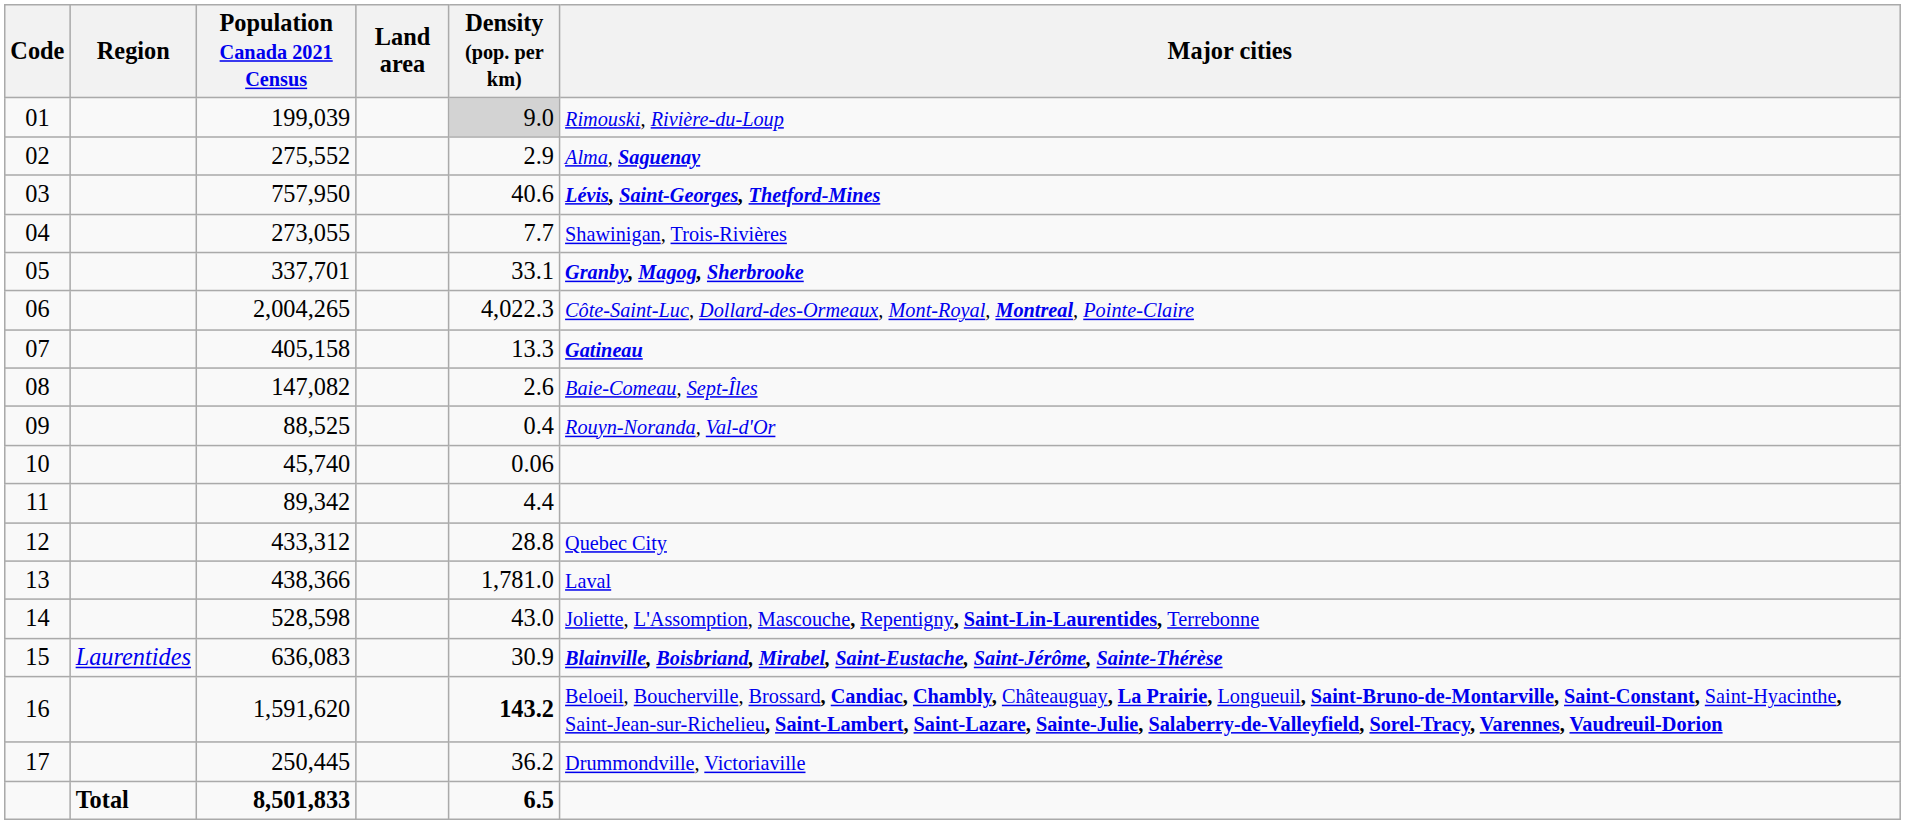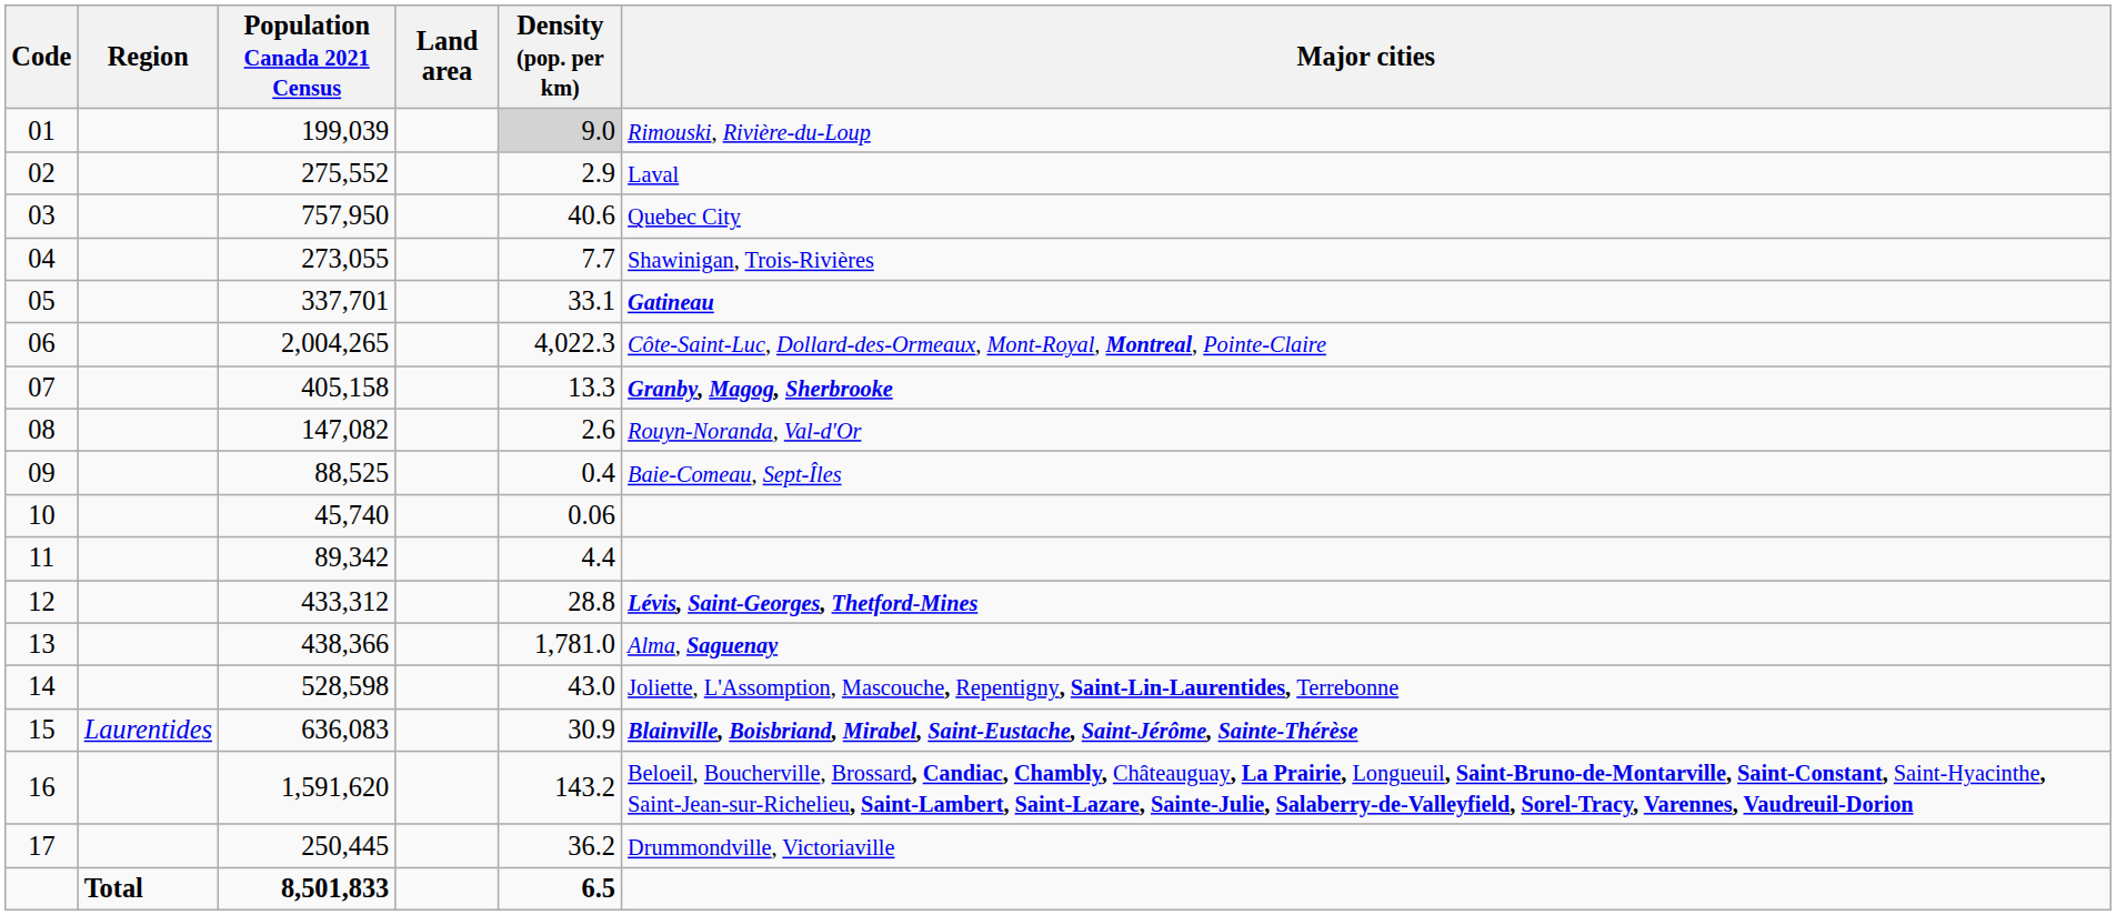 <table class="wikitable sortable"  style="text-align: right">
 <tr>
 <th align="center">Code</th>
 <th align="center">Region</th>
 <th align="center">Population<br><small><a href='#'>Canada 2021 Census</a></small></th>
 <th align="center" data-sort-type=number>Land area</th>
 <th align="center">Density<br><small>(pop. per km)</small></th>
 <th align="center">Major cities</th>
 </tr>
 <tr>
 <td align="center">01</td>
 <td align="left"></td>
 <td>199,039</td>
 <td></td>
 <td style="background: lightgrey;">9.0</td>
 <td align="left"><small><em><a href='#'>Rimouski</a></em>, <em><a href='#'>Rivière-du-Loup</a></em></small></td>
 </tr>
 <tr>
 <td align="center">02</td>
 <td align="left"></td>
 <td>275,552</td>
 <td></td>
 <td>2.9</td>
-<td align="left"><small><em><a href='#'>Alma</a>, <strong><a href='#'>Saguenay</a><strong><em></small></td>
+<td align="left"><small></em></strong><a href='#'>Laval</a><strong><em></small></td>
 </tr>
 <tr>
 <td align="center">03</td>
 <td align="left"></td>
 <td>757,950</td>
 <td></td>
 <td>40.6</td>
-<td align="left"><small><strong><em><a href='#'>Lévis</a><strong>, <a href='#'>Saint-Georges</a>, <a href='#'>Thetford-Mines</a><em></small></td>
+<td align="left"><small></em></strong><a href='#'>Quebec City</a><strong><em></small></td>
 </tr>
 <tr>
 <td align="center">04</td>
 <td align="left"></td>
 <td>273,055</td>
 <td></td>
 <td>7.7</td>
 <td align="left"><small></em><a href='#'>Shawinigan</a>, </strong><a href='#'>Trois-Rivières</a></em></strong></small></td>
 </tr>
 <tr>
 <td align="center">05</td>
 <td align="left"></td>
 <td>337,701</td>
 <td></td>
 <td>33.1</td>
-<td align="left"><small><strong><em><a href='#'>Granby</a><strong>, <a href='#'>Magog</a>, </strong><a href='#'>Sherbrooke</a></em></strong></small></td>
+<td align="left"><small><strong><em><a href='#'>Gatineau</a></em></strong></small></td>
 </tr>
 <tr>
 <td align="center">06</td>
 <td align="left"></td>
 <td>2,004,265</td>
 <td></td>
 <td>4,022.3</td>
 <td align="left"><small><em><a href='#'>Côte-Saint-Luc</a>, <a href='#'>Dollard-des-Ormeaux</a>, <a href='#'>Mont-Royal</a>, <strong><a href='#'>Montreal</a></strong>, <a href='#'>Pointe-Claire</a></em></small></td>
 </tr>
 <tr>
 <td align="center">07</td>
 <td align="left"></td>
 <td>405,158</td>
 <td></td>
 <td>13.3</td>
-<td align="left"><small><strong><em><a href='#'>Gatineau</a></em></strong></small></td>
+<td align="left"><small><strong><em><a href='#'>Granby</a><strong>, <a href='#'>Magog</a>, </strong><a href='#'>Sherbrooke</a></em></strong></small></td>
 </tr>
 <tr>
 <td align="center">08</td>
 <td align="left"></td>
 <td>147,082</td>
 <td></td>
 <td>2.6</td>
-<td align="left"><small><em><a href='#'>Baie-Comeau</a>, <a href='#'>Sept-Îles</a></em></small></td>
+<td align="left"><small><em><a href='#'>Rouyn-Noranda</a>, <a href='#'>Val-d'Or</a></em></small></td>
 </tr>
 <tr>
 <td align="center">09</td>
 <td align="left"></td>
 <td>88,525</td>
 <td></td>
 <td>0.4</td>
-<td align="left"><small><em><a href='#'>Rouyn-Noranda</a>, <a href='#'>Val-d'Or</a></em></small></td>
+<td align="left"><small><em><a href='#'>Baie-Comeau</a>, <a href='#'>Sept-Îles</a></em></small></td>
 </tr>
 <tr>
 <td align="center">10</td>
 <td align="left"></td>
 <td>45,740</td>
 <td></td>
 <td>0.06</td>
 <td></td>
 </tr>
 <tr>
 <td align="center">11</td>
 <td align="left"></td>
 <td>89,342</td>
 <td></td>
 <td>4.4</td>
 <td></td>
 </tr>
 <tr>
 <td align="center">12</td>
 <td align="left"></td>
 <td>433,312</td>
 <td></td>
 <td>28.8</td>
-<td align="left"><small></em></strong><a href='#'>Quebec City</a><strong><em></small></td>
+<td align="left"><small><strong><em><a href='#'>Lévis</a><strong>, <a href='#'>Saint-Georges</a>, <a href='#'>Thetford-Mines</a><em></small></td>
 </tr>
 <tr>
 <td align="center">13</td>
 <td align="left"></td>
 <td>438,366</td>
 <td></td>
 <td>1,781.0</td>
-<td align="left"><small></em></strong><a href='#'>Laval</a><strong><em></small></td>
+<td align="left"><small><em><a href='#'>Alma</a>, <strong><a href='#'>Saguenay</a><strong><em></small></td>
 </tr>
 <tr>
 <td align="center">14</td>
 <td align="left"></td>
 <td>528,598</td>
 <td></td>
 <td>43.0</td>
 <td align="left"><small></em><a href='#'>Joliette</a>, <a href='#'>L'Assomption</a>, </strong><a href='#'>Mascouche</a><strong>, </strong><a href='#'>Repentigny</a><strong>, <a href='#'>Saint-Lin-Laurentides</a>, </strong><a href='#'>Terrebonne</a></em></strong></small></td>
 </tr>
 <tr>
 <td align="center">15</td>
 <td align="left"><em><a href='#'>Laurentides</a></em></td>
 <td>636,083</td>
 <td></td>
 <td>30.9</td>
 <td align="left"><small><strong><em><a href='#'>Blainville</a><strong>, <a href='#'>Boisbriand</a>, </strong><a href='#'>Mirabel</a><strong>, <a href='#'>Saint-Eustache</a>, </strong><a href='#'>Saint-Jérôme</a><strong>, <a href='#'>Sainte-Thérèse</a><em></small></td>
 </tr>
 <tr>
 <td align="center">16</td>
 <td align="left"></td>
 <td>1,591,620</td>
 <td></td>
-<td><strong>143.2</strong></td>
+<td>143.2</td>
 <td align="left"><small></em><a href='#'>Beloeil</a>, <a href='#'>Boucherville</a>, </strong><a href='#'>Brossard</a><strong>, <a href='#'>Candiac</a>, <a href='#'>Chambly</a>, </strong><a href='#'>Châteauguay</a><strong>, <a href='#'>La Prairie</a>, </strong><a href='#'>Longueuil</a><strong>, <a href='#'>Saint-Bruno-de-Montarville</a>, <a href='#'>Saint-Constant</a>, </strong><a href='#'>Saint-Hyacinthe</a><strong>, </strong><a href='#'>Saint-Jean-sur-Richelieu</a><strong>, <a href='#'>Saint-Lambert</a>, <a href='#'>Saint-Lazare</a>, <a href='#'>Sainte-Julie</a>, <a href='#'>Salaberry-de-Valleyfield</a>, <a href='#'>Sorel-Tracy</a>, <a href='#'>Varennes</a>, <a href='#'>Vaudreuil-Dorion</a><em></small></td>
 </tr>
 <tr>
 <td align="center">17</td>
 <td align="left"></td>
 <td>250,445</td>
 <td></td>
 <td>36.2</td>
 <td align="left"><small></em></strong><a href='#'>Drummondville</a></strong>, <a href='#'>Victoriaville</a></em></small></td>
 </tr>
 <tr>
 <td></td>
 <td align="left"><strong>Total</strong></td>
 <td><strong>8,501,833</strong></td>
 <td><strong></strong></td>
 <td><strong>6.5</strong></td>
 <td></td>
 </tr>
 <tr>
 </tr>
 </table>
